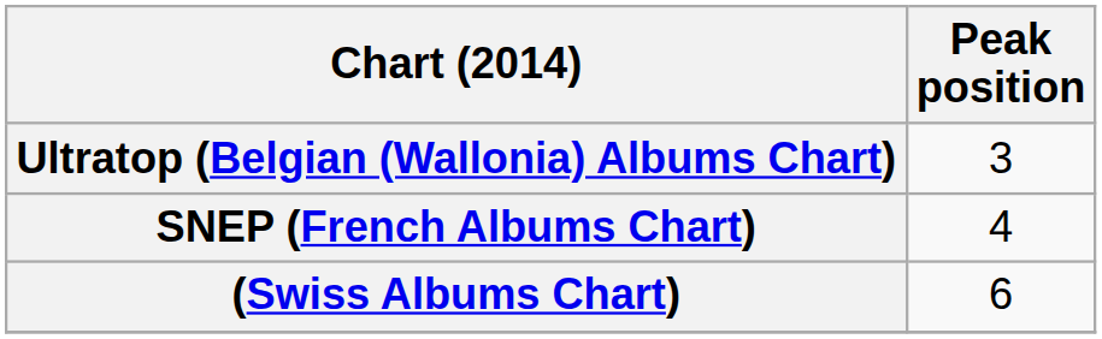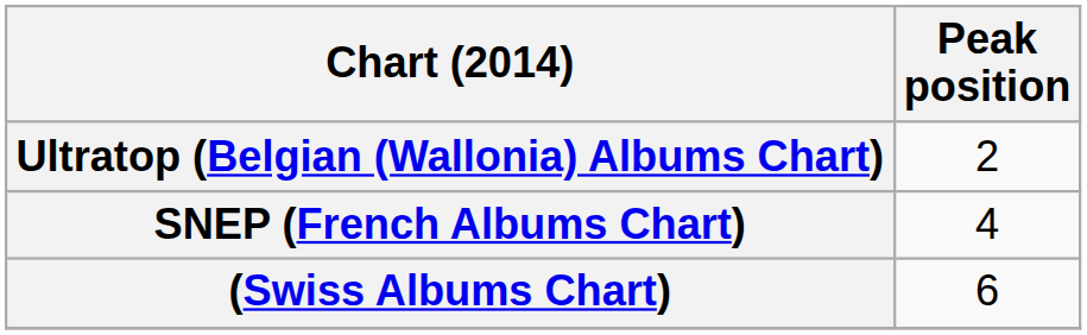 <table class="wikitable sortable plainrowheaders">
 <tr>
 <th>Chart (2014)</th>
 <th>Peak<br>position</th>
 </tr>
 <tr>
 <th scope="row">Ultratop (<a href='#'>Belgian (Wallonia) Albums Chart</a>)</th>
-<td style="text-align:center;">3</td>
+<td style="text-align:center;">2</td>
 </tr>
 <tr>
 <th scope="row">SNEP (<a href='#'>French Albums Chart</a>)</th>
 <td style="text-align:center;">4</td>
 </tr>
 <tr>
 <th scope="row">(<a href='#'>Swiss Albums Chart</a>)</th>
 <td style="text-align:center;">6</td>
 </tr>
 <tr>
 </tr>
 </table>
